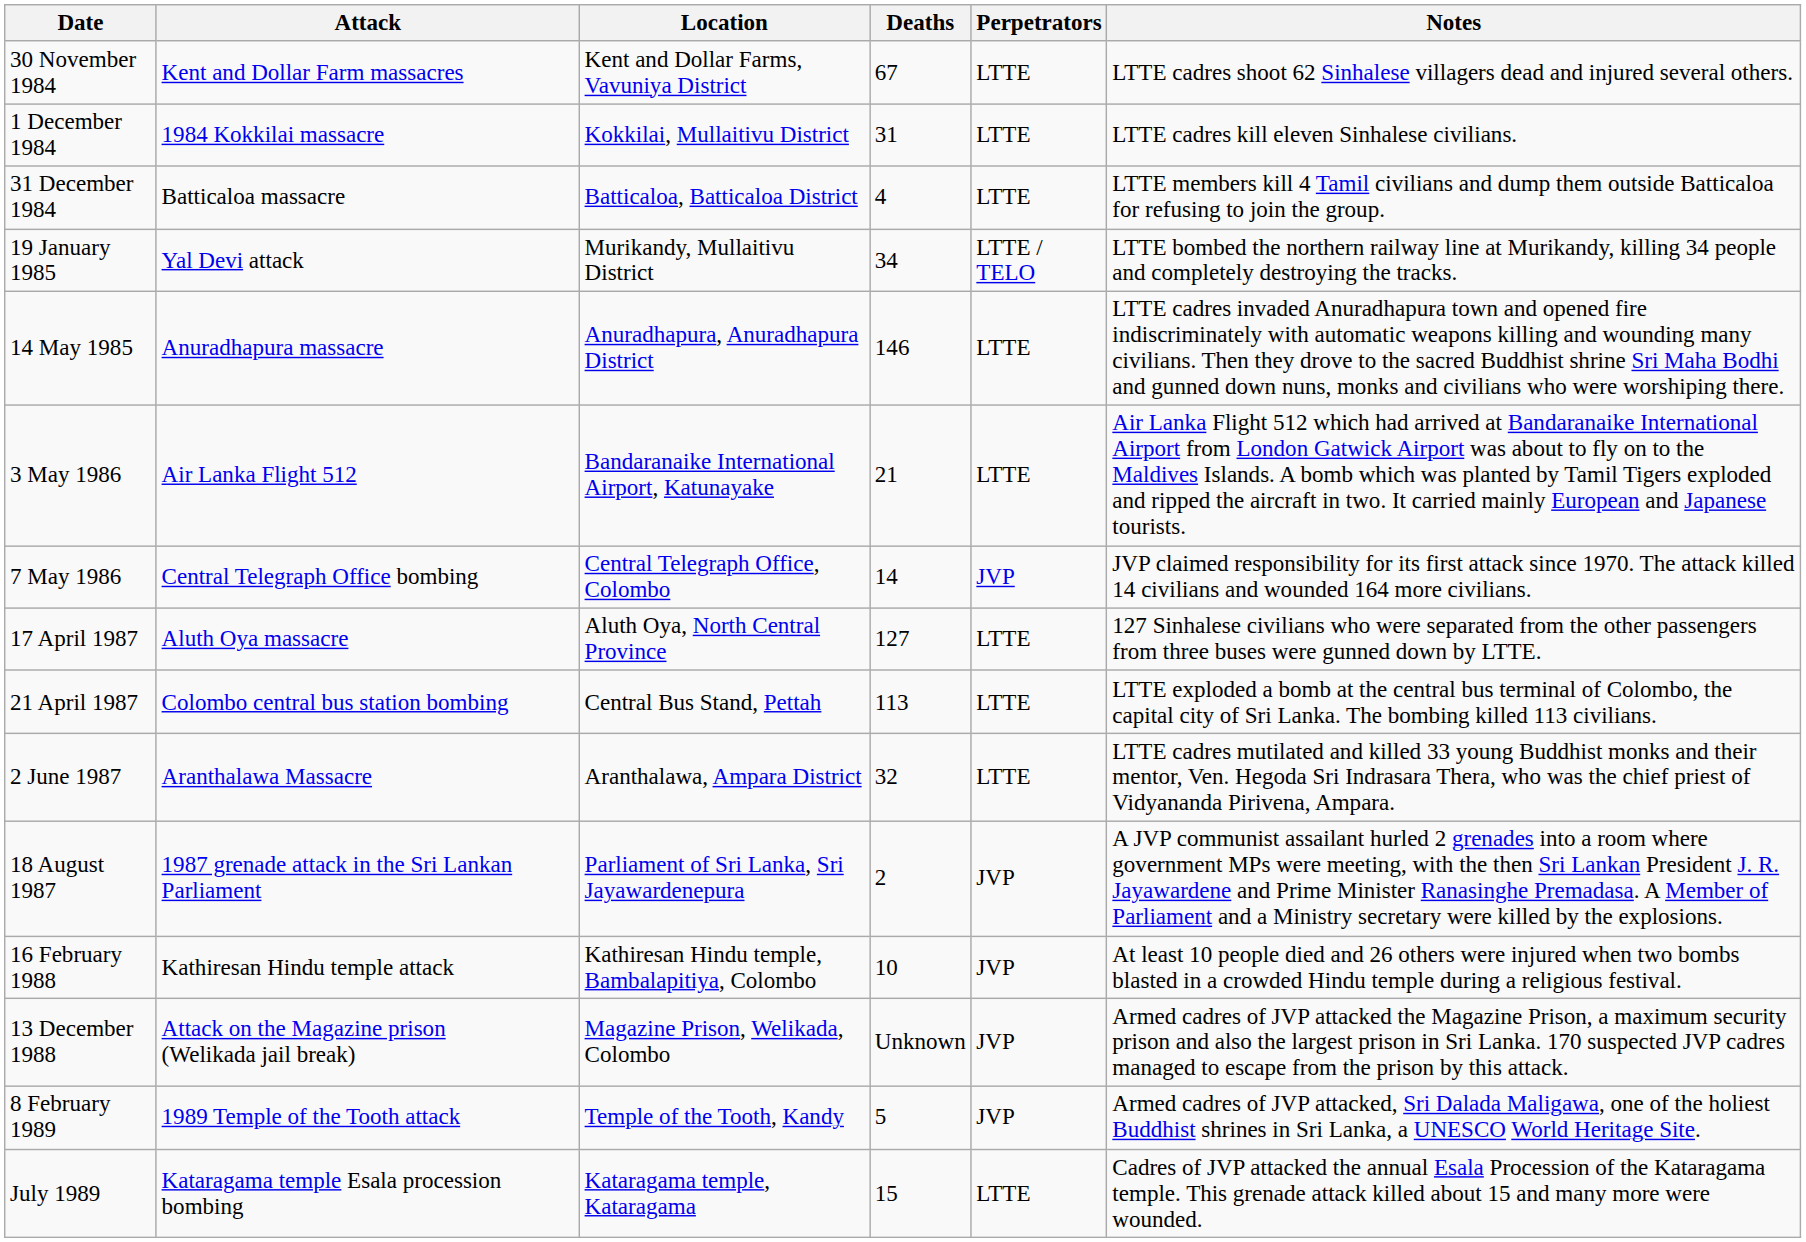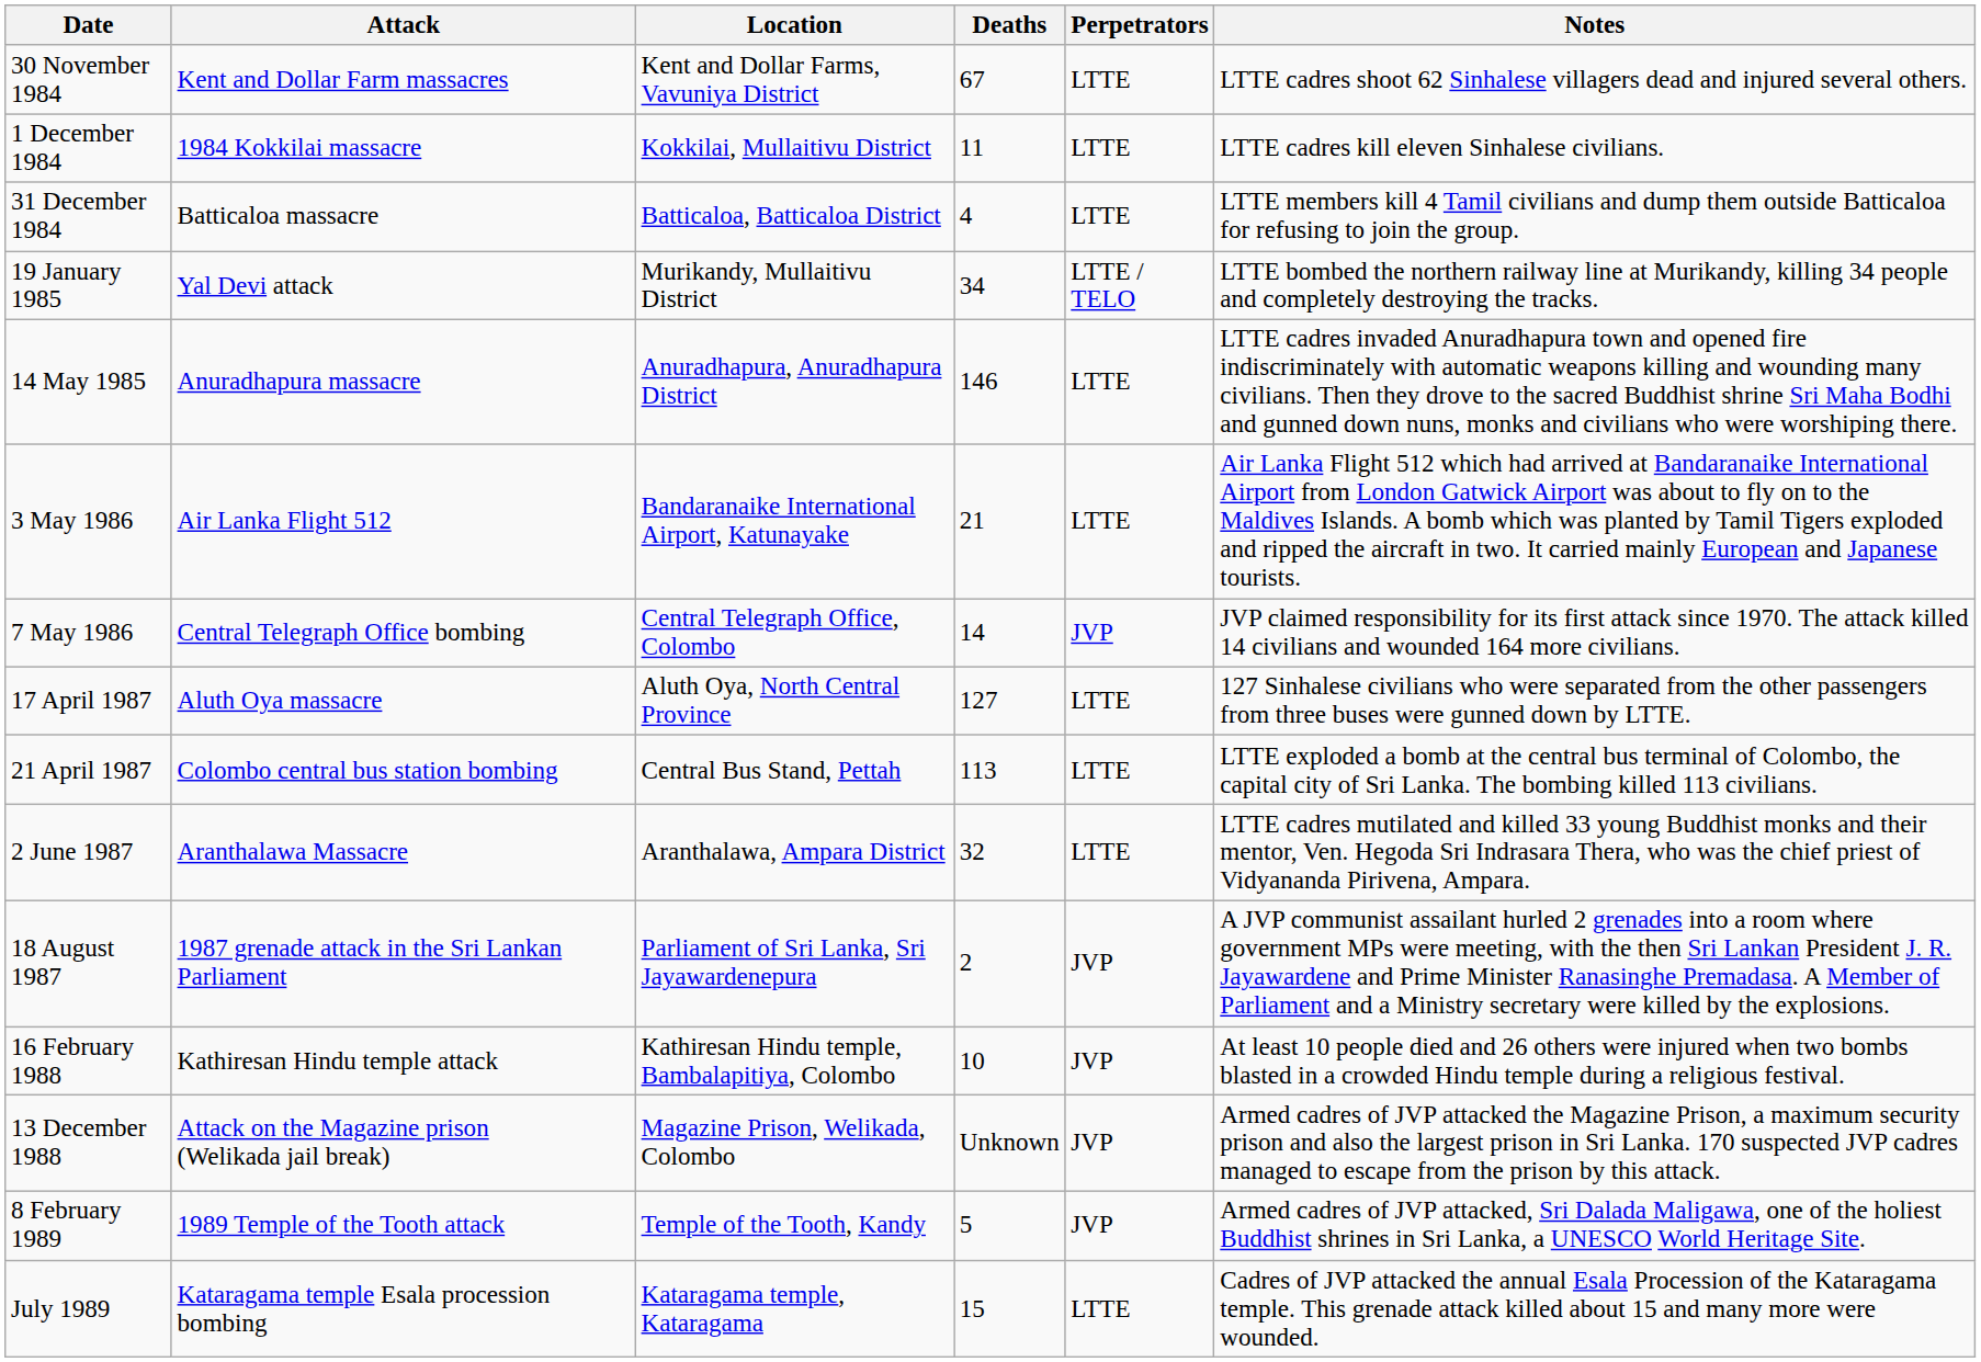 <table class="wikitable plainrowheaders sortable" style="font-size:100%; text-align:left;">
 <tr>
 <th scope="col" width="100px">Date</th>
 <th scope="col" width="300px">Attack</th>
 <th scope=col width=200px>Location</th>
 <th scope=col>Deaths</th>
 <th scope=col>Perpetrators</th>
 <th scope=col width=500px class=unsortable>Notes</th>
 </tr>
 <tr>
 <td>30 November 1984</td>
 <td><a href='#'>Kent and Dollar Farm massacres</a></td>
 <td>Kent and Dollar Farms, <a href='#'>Vavuniya District</a></td>
 <td>67</td>
 <td>LTTE</td>
 <td>LTTE cadres shoot 62 <a href='#'>Sinhalese</a> villagers dead and injured several others.</td>
 </tr>
 <tr>
 <td>1 December 1984</td>
 <td><a href='#'>1984 Kokkilai massacre</a></td>
 <td><a href='#'>Kokkilai</a>, <a href='#'>Mullaitivu District</a></td>
-<td>31</td>
+<td>11</td>
 <td>LTTE</td>
 <td>LTTE cadres kill eleven Sinhalese civilians.</td>
 </tr>
 <tr>
 <td>31 December 1984</td>
 <td>Batticaloa massacre</td>
 <td><a href='#'>Batticaloa</a>, <a href='#'>Batticaloa District</a></td>
 <td>4</td>
 <td>LTTE</td>
 <td>LTTE members kill 4 <a href='#'>Tamil</a> civilians and dump them outside Batticaloa for refusing to join the group.</td>
 </tr>
 <tr>
 <td>19 January 1985</td>
 <td><a href='#'>Yal Devi</a> attack</td>
 <td>Murikandy, Mullaitivu District</td>
 <td>34</td>
 <td>LTTE / <a href='#'>TELO</a></td>
 <td>LTTE bombed the northern railway line at Murikandy, killing 34 people and completely destroying the tracks.</td>
 </tr>
 <tr>
 <td>14 May 1985</td>
 <td><a href='#'>Anuradhapura massacre</a></td>
 <td><a href='#'>Anuradhapura</a>, <a href='#'>Anuradhapura District</a></td>
 <td>146</td>
 <td>LTTE</td>
 <td>LTTE cadres invaded Anuradhapura town and opened fire indiscriminately with automatic weapons killing and wounding many civilians. Then they drove to the sacred Buddhist shrine <a href='#'>Sri Maha Bodhi</a> and gunned down nuns, monks and civilians who were worshiping there.</td>
 </tr>
 <tr>
 <td>3 May 1986</td>
 <td><a href='#'>Air Lanka Flight 512</a></td>
 <td><a href='#'>Bandaranaike International Airport</a>, <a href='#'>Katunayake</a></td>
 <td>21</td>
 <td>LTTE</td>
 <td><a href='#'>Air Lanka</a> Flight 512 which had arrived at <a href='#'>Bandaranaike International Airport</a> from <a href='#'>London Gatwick Airport</a> was about to fly on to the <a href='#'>Maldives</a> Islands. A bomb which was planted by Tamil Tigers exploded and ripped the aircraft in two. It carried mainly <a href='#'>European</a> and <a href='#'>Japanese</a> tourists.</td>
 </tr>
 <tr>
 <td>7 May 1986</td>
 <td><a href='#'>Central Telegraph Office</a> bombing</td>
 <td><a href='#'>Central Telegraph Office</a>, <a href='#'>Colombo</a></td>
 <td>14</td>
 <td><a href='#'>JVP</a></td>
 <td>JVP claimed responsibility for its first attack since 1970. The attack killed 14 civilians and wounded 164 more civilians.</td>
 </tr>
 <tr>
 <td>17 April 1987</td>
 <td><a href='#'>Aluth Oya massacre</a></td>
 <td>Aluth Oya, <a href='#'>North Central Province</a></td>
 <td>127</td>
 <td>LTTE</td>
 <td>127 Sinhalese civilians who were separated from the other passengers from three buses were gunned down by LTTE.</td>
 </tr>
 <tr>
 <td>21 April 1987</td>
 <td><a href='#'>Colombo central bus station bombing</a></td>
 <td>Central Bus Stand, <a href='#'>Pettah</a></td>
 <td>113</td>
 <td>LTTE</td>
 <td>LTTE exploded a bomb at the central bus terminal of Colombo, the capital city of Sri Lanka. The bombing killed 113 civilians.</td>
 </tr>
 <tr>
 <td>2 June 1987</td>
 <td><a href='#'>Aranthalawa Massacre</a></td>
 <td>Aranthalawa, <a href='#'>Ampara District</a></td>
 <td>32</td>
 <td>LTTE</td>
 <td>LTTE cadres mutilated and killed 33 young Buddhist monks and their mentor, Ven. Hegoda Sri Indrasara Thera, who was the chief priest of Vidyananda Pirivena, Ampara.</td>
 </tr>
 <tr>
 <td>18 August 1987</td>
 <td><a href='#'>1987 grenade attack in the Sri Lankan Parliament</a></td>
 <td><a href='#'>Parliament of Sri Lanka</a>, <a href='#'>Sri Jayawardenepura</a></td>
 <td>2</td>
 <td>JVP</td>
 <td>A JVP communist assailant hurled 2 <a href='#'>grenades</a> into a room where government MPs were meeting, with the then <a href='#'>Sri Lankan</a> President <a href='#'>J. R. Jayawardene</a> and Prime Minister <a href='#'>Ranasinghe Premadasa</a>. A <a href='#'>Member of Parliament</a> and a Ministry secretary were killed by the explosions.</td>
 </tr>
 <tr>
 <td>16 February 1988</td>
 <td>Kathiresan Hindu temple attack</td>
 <td>Kathiresan Hindu temple, <a href='#'>Bambalapitiya</a>, Colombo</td>
 <td>10</td>
 <td>JVP</td>
 <td>At least 10 people died and 26 others were injured when two bombs blasted in a crowded Hindu temple during a religious festival.</td>
 </tr>
 <tr>
 <td>13 December 1988</td>
 <td><a href='#'>Attack on the Magazine prison</a> <br>(Welikada jail break)</td>
 <td><a href='#'>Magazine Prison</a>, <a href='#'>Welikada</a>, Colombo</td>
 <td>Unknown</td>
 <td>JVP</td>
 <td>Armed cadres of JVP attacked the Magazine Prison, a maximum security prison and also the largest prison in Sri Lanka. 170 suspected JVP cadres managed to escape from the prison by this attack.</td>
 </tr>
 <tr>
 <td>8 February 1989</td>
 <td><a href='#'>1989 Temple of the Tooth attack</a></td>
 <td><a href='#'>Temple of the Tooth</a>, <a href='#'>Kandy</a></td>
 <td>5</td>
 <td>JVP</td>
 <td>Armed cadres of JVP attacked, <a href='#'>Sri Dalada Maligawa</a>, one of the holiest <a href='#'>Buddhist</a> shrines in Sri Lanka, a <a href='#'>UNESCO</a> <a href='#'>World Heritage Site</a>.</td>
 </tr>
 <tr>
 <td>July 1989</td>
 <td><a href='#'>Kataragama temple</a> Esala procession bombing</td>
 <td><a href='#'>Kataragama temple</a>, <a href='#'>Kataragama</a></td>
 <td>15</td>
 <td>LTTE</td>
 <td>Cadres of JVP attacked the annual <a href='#'>Esala</a> Procession of the Kataragama temple. This grenade attack killed about 15 and many more were wounded.</td>
 </tr>
 </table>
